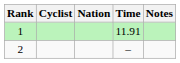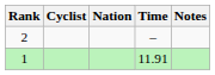 <table class="wikitable sortable" style="text-align:center">
 <tr>
 <th>Rank</th>
 <th>Cyclist</th>
 <th>Nation</th>
 <th>Time</th>
 <th>Notes</th>
 </tr>
+<tr>
+<td>2</td>
+<td align=left></td>
+<td align=left></td>
+<td>–</td>
+<td></td>
+</tr>
 <tr bgcolor=bbf3bb>
 <td>1</td>
 <td align=left></td>
 <td align=left></td>
 <td>11.91</td>
 <td></td>
 </tr>
-<tr>
-<td>2</td>
-<td align=left></td>
-<td align=left></td>
-<td>–</td>
-<td></td>
-</tr>
 </table>
